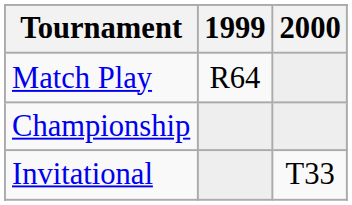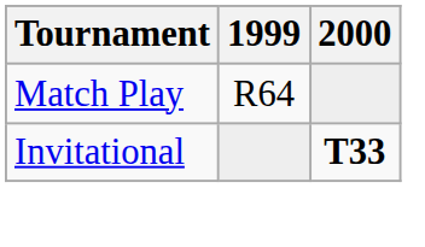 <table class="wikitable" style="text-align:center;">
 <tr>
 <th>Tournament</th>
 <th>1999</th>
 <th>2000</th>
 </tr>
 <tr>
 <td align="left"><a href='#'>Match Play</a></td>
 <td>R64</td>
 <td style="background:#eeeeee;"></td>
 </tr>
 <tr>
-<td align="left"><a href='#'>Championship</a></td>
-<td style="background:#eeeeee;"></td>
-<td style="background:#eeeeee;"></td>
-</tr>
-<tr>
 <td align="left"><a href='#'>Invitational</a></td>
 <td style="background:#eeeeee;"></td>
-<td>T33</td>
+<td><strong>T33</strong></td>
 </tr>
 </table>
